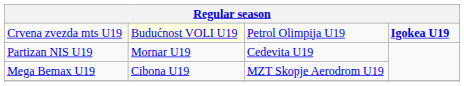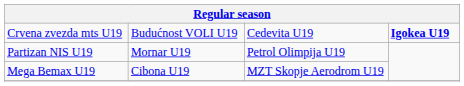 <table class="wikitable" style="white-space: nowrap;">
 <tr>
 <th colspan=4><a href='#'>Regular season</a></th>
 </tr>
 <tr>
 <td width=210> <a href='#'>Crvena zvezda mts U19</a></td>
-<td width=210 style="background: lightyellow;"> <a href='#'>Budućnost VOLI U19</a></td>
-<td width=210> <a href='#'>Petrol Olimpija U19</a></td>
+<td width=210> <a href='#'>Budućnost VOLI U19</a></td>
+<td width=210> <a href='#'>Cedevita U19</a></td>
 <td width=210><strong> <a href='#'>Igokea U19</a></strong></td>
 </tr>
 <tr>
 <td width=210> <a href='#'>Partizan NIS U19</a></td>
 <td width=210> <a href='#'>Mornar U19</a></td>
-<td width=210> <a href='#'>Cedevita U19</a></td>
+<td width=210> <a href='#'>Petrol Olimpija U19</a></td>
 <td rowspan=2></td>
 </tr>
 <tr>
 <td width=210> <a href='#'>Mega Bemax U19</a></td>
 <td width=210> <a href='#'>Cibona U19</a></td>
 <td width=210> <a href='#'>MZT Skopje Aerodrom U19</a></td>
 </tr>
 <tr>
 </tr>
 </table>
